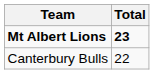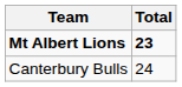 <table class="wikitable">
 <tr>
 <th>Team</th>
 <th>Total</th>
 </tr>
 <tr>
 <td><strong>Mt Albert Lions</strong></td>
 <td><strong>23</strong></td>
 </tr>
 <tr>
 <td>Canterbury Bulls</td>
-<td>22</td>
+<td>24</td>
 </tr>
 </table>
